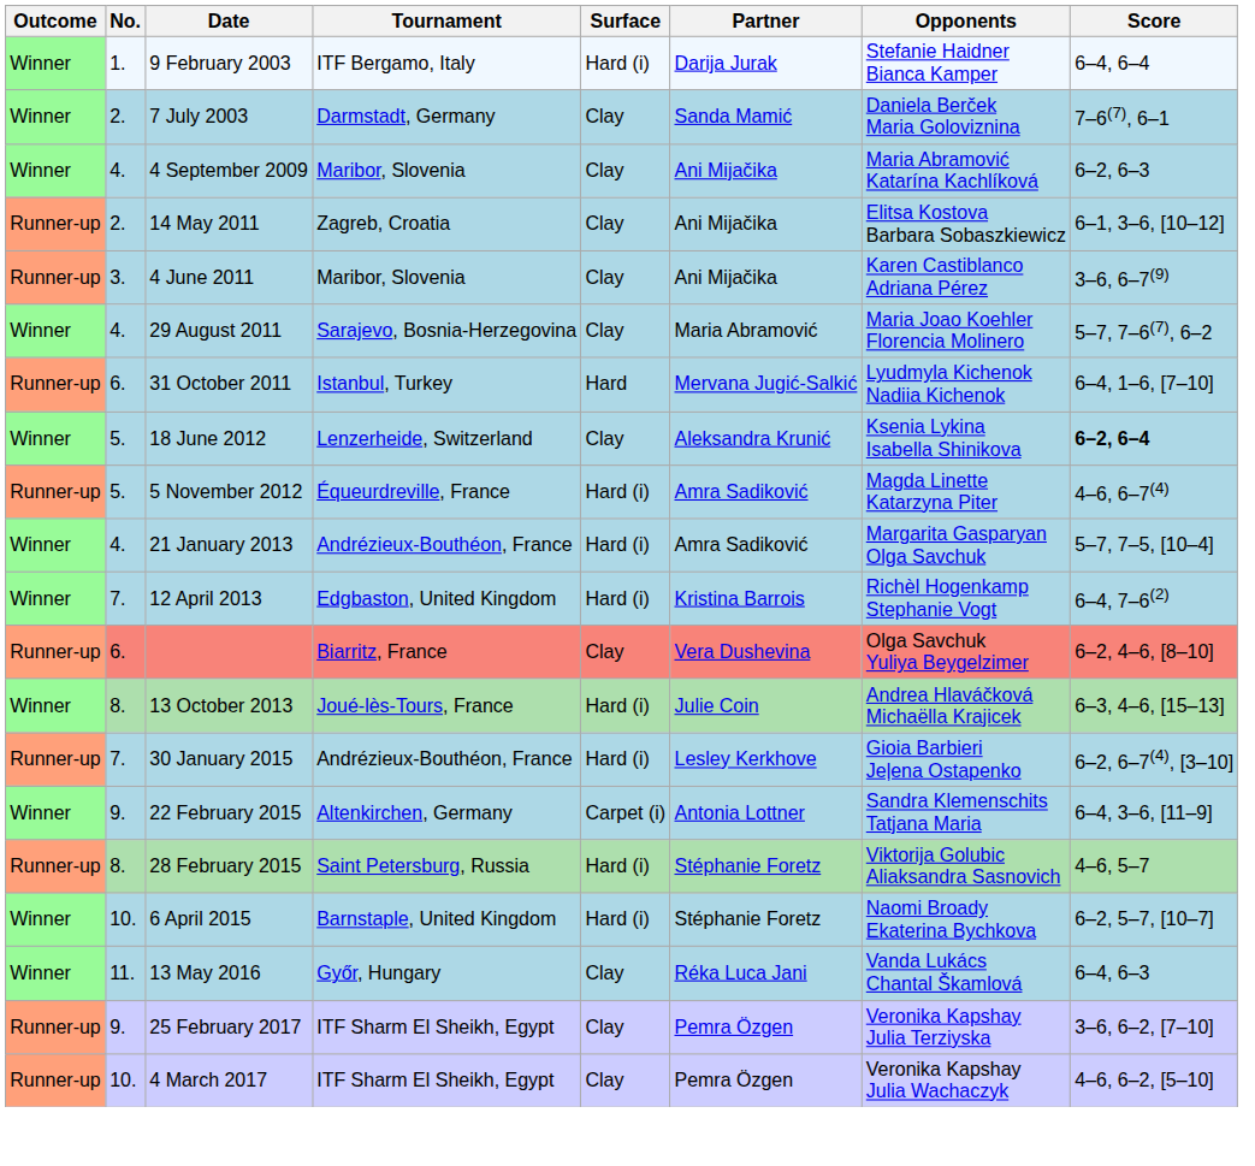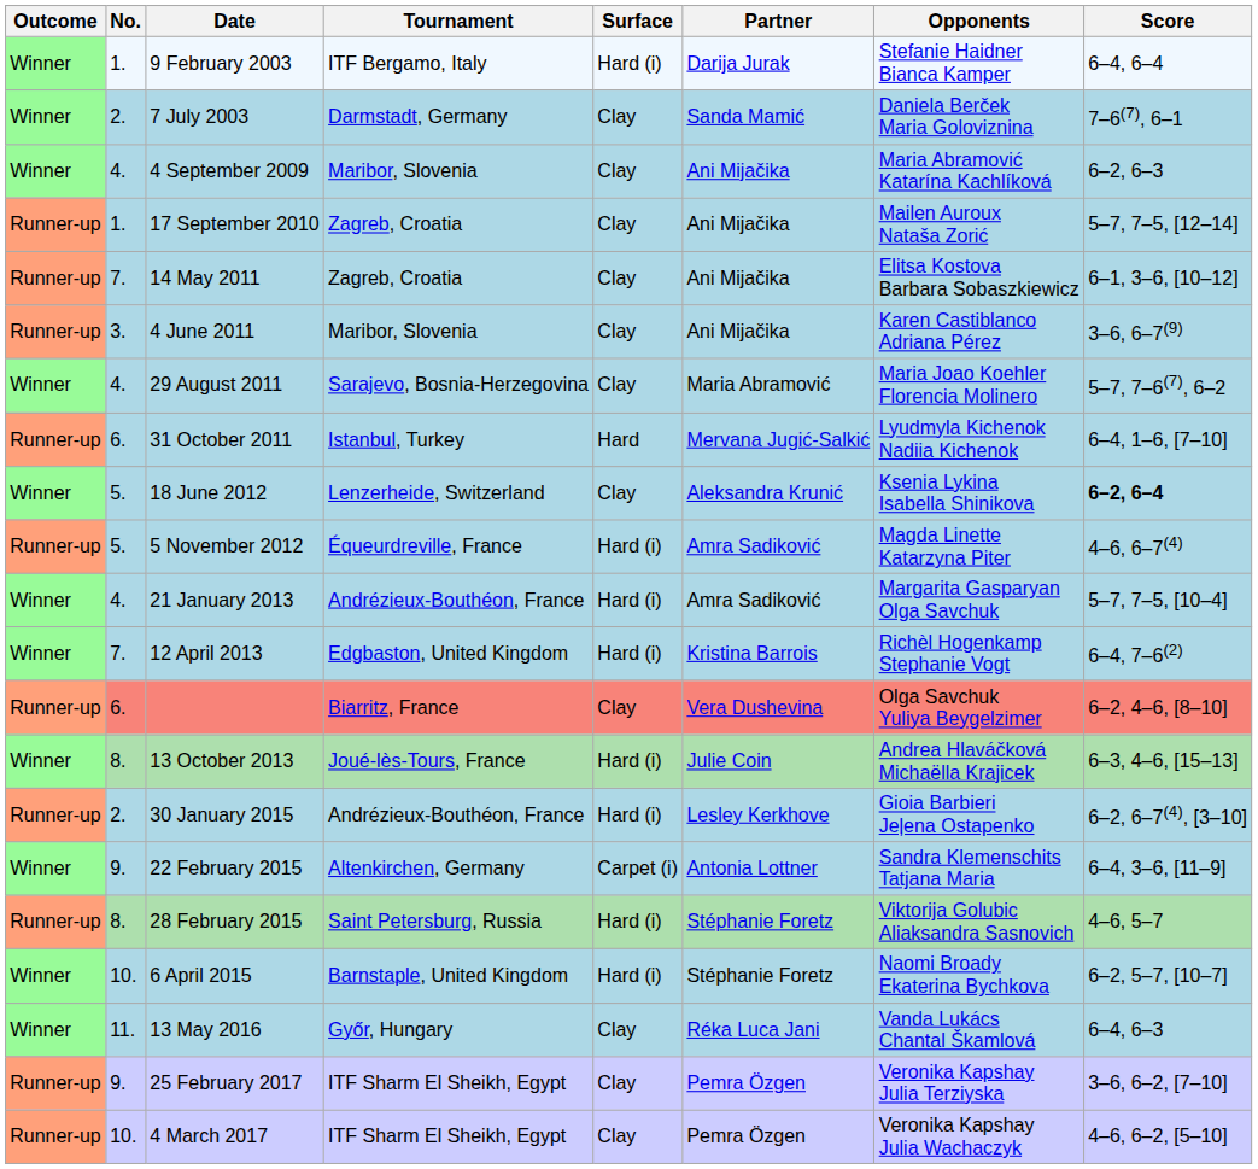 <table class="sortable wikitable" style=font-size:97%>
 <tr>
 <th>Outcome</th>
 <th>No.</th>
 <th>Date</th>
 <th>Tournament</th>
 <th>Surface</th>
 <th>Partner</th>
 <th>Opponents</th>
 <th class="unsortable">Score</th>
 </tr>
 <tr style="background:#f0f8ff;">
 <td style="background:#98fb98;">Winner</td>
 <td>1.</td>
 <td>9 February 2003</td>
 <td>ITF Bergamo, Italy</td>
 <td>Hard (i)</td>
 <td> <a href='#'>Darija Jurak</a></td>
 <td> <a href='#'>Stefanie Haidner</a> <br>  <a href='#'>Bianca Kamper</a></td>
 <td>6–4, 6–4</td>
 </tr>
 <tr style="background:lightblue;">
 <td style="background:#98fb98;">Winner</td>
 <td>2.</td>
 <td>7 July 2003</td>
 <td><a href='#'>Darmstadt</a>, Germany</td>
 <td>Clay</td>
 <td> <a href='#'>Sanda Mamić</a></td>
 <td> <a href='#'>Daniela Berček</a> <br>  <a href='#'>Maria Goloviznina</a></td>
 <td>7–6<sup>(7)</sup>, 6–1</td>
 </tr>
 <tr style="background:lightblue;">
 <td bgcolor="98FB98">Winner</td>
 <td>4.</td>
 <td>4 September 2009</td>
 <td><a href='#'>Maribor</a>, Slovenia</td>
 <td>Clay</td>
 <td> <a href='#'>Ani Mijačika</a></td>
 <td> <a href='#'>Maria Abramović</a> <br>  <a href='#'>Katarína Kachlíková</a></td>
 <td>6–2, 6–3</td>
 </tr>
 <tr style="background:lightblue;">
 <td bgcolor="FFA07A">Runner-up</td>
-<td>2.</td>
+<td>1.</td>
+<td>17 September 2010</td>
+<td><a href='#'>Zagreb</a>, Croatia</td>
+<td>Clay</td>
+<td> Ani Mijačika</td>
+<td> <a href='#'>Mailen Auroux</a> <br>  <a href='#'>Nataša Zorić</a></td>
+<td>5–7, 7–5, [12–14]</td>
+</tr>
+<tr style="background:lightblue;">
+<td bgcolor="FFA07A">Runner-up</td>
+<td>7.</td>
 <td>14 May 2011</td>
 <td>Zagreb, Croatia</td>
 <td>Clay</td>
 <td> Ani Mijačika</td>
 <td> <a href='#'>Elitsa Kostova</a> <br>  Barbara Sobaszkiewicz</td>
 <td>6–1, 3–6, [10–12]</td>
 </tr>
 <tr style="background:lightblue;">
 <td bgcolor="FFA07A">Runner-up</td>
 <td>3.</td>
 <td>4 June 2011</td>
 <td>Maribor, Slovenia</td>
 <td>Clay</td>
 <td> Ani Mijačika</td>
 <td> <a href='#'>Karen Castiblanco</a> <br>  <a href='#'>Adriana Pérez</a></td>
 <td>3–6, 6–7<sup>(9)</sup></td>
 </tr>
 <tr style="background:lightblue;">
 <td bgcolor=98FB98>Winner</td>
 <td>4.</td>
 <td>29 August 2011</td>
 <td><a href='#'>Sarajevo</a>, Bosnia-Herzegovina</td>
 <td>Clay</td>
 <td> Maria Abramović</td>
 <td> <a href='#'>Maria Joao Koehler</a> <br>  <a href='#'>Florencia Molinero</a></td>
 <td>5–7, 7–6<sup>(7)</sup>, 6–2</td>
 </tr>
 <tr style="background:lightblue;">
 <td bgcolor=#FFA07A>Runner-up</td>
 <td>6.</td>
 <td>31 October 2011</td>
 <td><a href='#'>Istanbul</a>, Turkey</td>
 <td>Hard</td>
 <td> <a href='#'>Mervana Jugić-Salkić</a></td>
 <td> <a href='#'>Lyudmyla Kichenok</a> <br>  <a href='#'>Nadiia Kichenok</a></td>
 <td>6–4, 1–6, [7–10]</td>
 </tr>
 <tr style="background:lightblue;">
 <td bgcolor="98FB98">Winner</td>
 <td>5.</td>
 <td>18 June 2012</td>
 <td><a href='#'>Lenzerheide</a>, Switzerland</td>
 <td>Clay</td>
 <td> <a href='#'>Aleksandra Krunić</a></td>
 <td> <a href='#'>Ksenia Lykina</a> <br>  <a href='#'>Isabella Shinikova</a></td>
 <td><strong>6–2, 6–4</strong></td>
 </tr>
 <tr style="background:lightblue;">
 <td style="background:#ffa07a;">Runner-up</td>
 <td>5.</td>
 <td>5 November 2012</td>
 <td><a href='#'>Équeurdreville</a>, France</td>
 <td>Hard (i)</td>
 <td> <a href='#'>Amra Sadiković</a></td>
 <td> <a href='#'>Magda Linette</a> <br>  <a href='#'>Katarzyna Piter</a></td>
 <td>4–6, 6–7<sup>(4)</sup></td>
 </tr>
 <tr style="background:lightblue;">
 <td style="background:#98fb98;">Winner</td>
 <td>4.</td>
 <td>21 January 2013</td>
 <td><a href='#'>Andrézieux-Bouthéon</a>, France</td>
 <td>Hard (i)</td>
 <td> Amra Sadiković</td>
 <td> <a href='#'>Margarita Gasparyan</a> <br>  <a href='#'>Olga Savchuk</a></td>
 <td>5–7, 7–5, [10–4]</td>
 </tr>
 <tr style="background:lightblue;">
 <td style="background:#98fb98;">Winner</td>
 <td>7.</td>
 <td>12 April 2013</td>
 <td><a href='#'>Edgbaston</a>, United Kingdom</td>
 <td>Hard (i)</td>
 <td> <a href='#'>Kristina Barrois</a></td>
 <td> <a href='#'>Richèl Hogenkamp</a> <br>  <a href='#'>Stephanie Vogt</a></td>
 <td>6–4, 7–6<sup>(2)</sup></td>
 </tr>
 <tr style="background:#f88379;">
 <td style="background:#ffa07a;">Runner-up</td>
 <td>6.</td>
 <td></td>
 <td><a href='#'>Biarritz</a>, France</td>
 <td>Clay</td>
 <td> <a href='#'>Vera Dushevina</a></td>
 <td> Olga Savchuk <br>  <a href='#'>Yuliya Beygelzimer</a></td>
 <td>6–2, 4–6, [8–10]</td>
 </tr>
 <tr style="background:#addfad;">
 <td style="background:#98fb98;">Winner</td>
 <td>8.</td>
 <td>13 October 2013</td>
 <td><a href='#'>Joué-lès-Tours</a>, France</td>
 <td>Hard (i)</td>
 <td> <a href='#'>Julie Coin</a></td>
 <td> <a href='#'>Andrea Hlaváčková</a> <br>  <a href='#'>Michaëlla Krajicek</a></td>
 <td>6–3, 4–6, [15–13]</td>
 </tr>
 <tr style="background:lightblue;">
 <td style="background:#ffa07a;">Runner-up</td>
-<td>7.</td>
+<td>2.</td>
 <td>30 January 2015</td>
 <td>Andrézieux-Bouthéon, France</td>
 <td>Hard (i)</td>
 <td> <a href='#'>Lesley Kerkhove</a></td>
 <td> <a href='#'>Gioia Barbieri</a> <br>  <a href='#'>Jeļena Ostapenko</a></td>
 <td>6–2, 6–7<sup>(4)</sup>, [3–10]</td>
 </tr>
 <tr style="background:lightblue;">
 <td style="background:#98fb98;">Winner</td>
 <td>9.</td>
 <td>22 February 2015</td>
 <td><a href='#'>Altenkirchen</a>, Germany</td>
 <td>Carpet (i)</td>
 <td> <a href='#'>Antonia Lottner</a></td>
 <td> <a href='#'>Sandra Klemenschits</a> <br>  <a href='#'>Tatjana Maria</a></td>
 <td>6–4, 3–6, [11–9]</td>
 </tr>
 <tr style="background:#addfad;">
 <td style="background:#ffa07a;">Runner-up</td>
 <td>8.</td>
 <td>28 February 2015</td>
 <td><a href='#'>Saint Petersburg</a>, Russia</td>
 <td>Hard (i)</td>
 <td> <a href='#'>Stéphanie Foretz</a></td>
 <td> <a href='#'>Viktorija Golubic</a> <br>  <a href='#'>Aliaksandra Sasnovich</a></td>
 <td>4–6, 5–7</td>
 </tr>
 <tr style="background:lightblue;">
 <td style="background:#98fb98;">Winner</td>
 <td>10.</td>
 <td>6 April 2015</td>
 <td><a href='#'>Barnstaple</a>, United Kingdom</td>
 <td>Hard (i)</td>
 <td> Stéphanie Foretz</td>
 <td> <a href='#'>Naomi Broady</a> <br>  <a href='#'>Ekaterina Bychkova</a></td>
 <td>6–2, 5–7, [10–7]</td>
 </tr>
 <tr style="background:lightblue;">
 <td style="background:#98fb98;">Winner</td>
 <td>11.</td>
 <td>13 May 2016</td>
 <td><a href='#'>Győr</a>, Hungary</td>
 <td>Clay</td>
 <td> <a href='#'>Réka Luca Jani</a></td>
 <td> <a href='#'>Vanda Lukács</a> <br>  <a href='#'>Chantal Škamlová</a></td>
 <td>6–4, 6–3</td>
 </tr>
 <tr style="background:#ccccff;">
 <td style="background:#ffa07a;">Runner-up</td>
 <td>9.</td>
 <td>25 February 2017</td>
 <td>ITF Sharm El Sheikh, Egypt</td>
 <td>Clay</td>
 <td> <a href='#'>Pemra Özgen</a></td>
 <td> <a href='#'>Veronika Kapshay</a> <br>  <a href='#'>Julia Terziyska</a></td>
 <td>3–6, 6–2, [7–10]</td>
 </tr>
 <tr style="background:#ccccff;">
 <td style="background:#ffa07a;">Runner-up</td>
 <td>10.</td>
 <td>4 March 2017</td>
 <td>ITF Sharm El Sheikh, Egypt</td>
 <td>Clay</td>
 <td> Pemra Özgen</td>
 <td> Veronika Kapshay <br>  <a href='#'>Julia Wachaczyk</a></td>
 <td>4–6, 6–2, [5–10]</td>
 </tr>
 </table>
